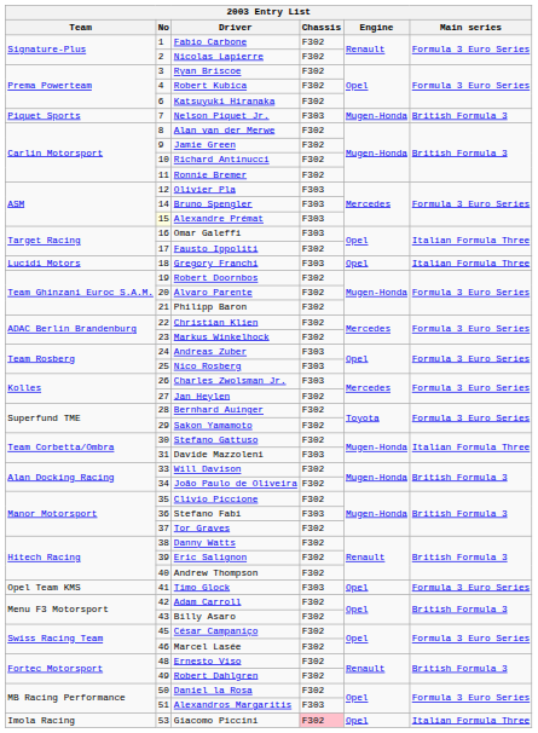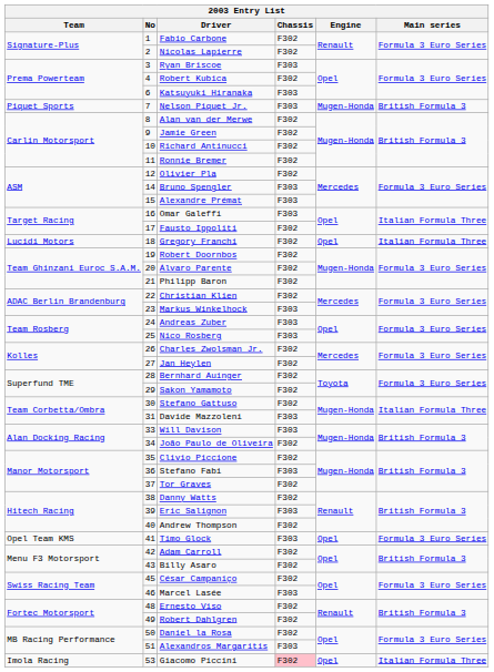 <table class="wikitable" style="font-size: 85%;">
 <tr>
 <th colspan=7>2003 Entry List</th>
 </tr>
 <tr>
 <th>Team</th>
 <th>No</th>
 <th>Driver</th>
 <th>Chassis</th>
 <th>Engine</th>
 <th>Main series</th>
 </tr>
 <tr>
 <td rowspan=2> <a href='#'>Signature-Plus</a></td>
 <td>1</td>
 <td> <a href='#'>Fabio Carbone</a></td>
 <td>F302</td>
 <td rowspan=2><a href='#'>Renault</a></td>
 <td rowspan=2><a href='#'>Formula 3 Euro Series</a></td>
 </tr>
 <tr>
 <td>2</td>
 <td> <a href='#'>Nicolas Lapierre</a></td>
 <td>F302</td>
 </tr>
 <tr>
 <td rowspan=3> <a href='#'>Prema Powerteam</a></td>
 <td>3</td>
 <td> <a href='#'>Ryan Briscoe</a></td>
-<td>F302</td>
+<td>F303</td>
 <td rowspan=3><a href='#'>Opel</a></td>
 <td rowspan=3><a href='#'>Formula 3 Euro Series</a></td>
 </tr>
 <tr>
 <td>4</td>
 <td> <a href='#'>Robert Kubica</a></td>
 <td>F302</td>
 </tr>
 <tr>
 <td>6</td>
 <td> <a href='#'>Katsuyuki Hiranaka</a></td>
-<td>F302</td>
+<td>F303</td>
 </tr>
 <tr>
 <td> <a href='#'>Piquet Sports</a></td>
 <td>7</td>
 <td> <a href='#'>Nelson Piquet Jr.</a></td>
 <td>F303</td>
 <td><a href='#'>Mugen-Honda</a></td>
 <td><a href='#'>British Formula 3</a></td>
 </tr>
 <tr>
 <td rowspan=4> <a href='#'>Carlin Motorsport</a></td>
 <td>8</td>
 <td> <a href='#'>Alan van der Merwe</a></td>
 <td>F302</td>
 <td rowspan=4><a href='#'>Mugen-Honda</a></td>
 <td rowspan=4><a href='#'>British Formula 3</a></td>
 </tr>
 <tr>
 <td>9</td>
 <td> <a href='#'>Jamie Green</a></td>
 <td>F302</td>
 </tr>
 <tr>
 <td>10</td>
 <td> <a href='#'>Richard Antinucci</a></td>
 <td>F302</td>
 </tr>
 <tr>
 <td>11</td>
 <td> <a href='#'>Ronnie Bremer</a></td>
 <td>F302</td>
 </tr>
 <tr>
 <td rowspan=3> <a href='#'>ASM</a></td>
 <td>12</td>
 <td> <a href='#'>Olivier Pla</a></td>
-<td>F303</td>
+<td>F302</td>
 <td rowspan=3><a href='#'>Mercedes</a></td>
 <td rowspan=3><a href='#'>Formula 3 Euro Series</a></td>
 </tr>
 <tr>
 <td>14</td>
 <td> <a href='#'>Bruno Spengler</a></td>
 <td>F303</td>
 </tr>
 <tr>
-<td style="background: lightyellow;">15</td>
+<td>15</td>
 <td> <a href='#'>Alexandre Prémat</a></td>
 <td>F303</td>
 </tr>
 <tr>
 <td rowspan=2> <a href='#'>Target Racing</a></td>
 <td>16</td>
 <td> Omar Galeffi</td>
 <td>F303</td>
 <td rowspan=2><a href='#'>Opel</a></td>
 <td rowspan=2><a href='#'>Italian Formula Three</a></td>
 </tr>
 <tr>
 <td>17</td>
 <td> <a href='#'>Fausto Ippoliti</a></td>
 <td>F302</td>
 </tr>
 <tr>
 <td> <a href='#'>Lucidi Motors</a></td>
 <td>18</td>
 <td> <a href='#'>Gregory Franchi</a></td>
-<td>F303</td>
+<td>F302</td>
 <td><a href='#'>Opel</a></td>
 <td><a href='#'>Italian Formula Three</a></td>
 </tr>
 <tr>
 <td rowspan=3> <a href='#'>Team Ghinzani Euroc S.A.M.</a></td>
 <td>19</td>
 <td> <a href='#'>Robert Doornbos</a></td>
 <td>F302</td>
 <td rowspan=3><a href='#'>Mugen-Honda</a></td>
 <td rowspan=3><a href='#'>Formula 3 Euro Series</a></td>
 </tr>
 <tr>
 <td>20</td>
 <td> <a href='#'>Álvaro Parente</a></td>
 <td>F302</td>
 </tr>
 <tr>
 <td>21</td>
 <td> Philipp Baron</td>
 <td>F302</td>
 </tr>
 <tr>
 <td rowspan=2> <a href='#'>ADAC Berlin Brandenburg</a></td>
 <td>22</td>
 <td> <a href='#'>Christian Klien</a></td>
 <td>F302</td>
 <td rowspan=2><a href='#'>Mercedes</a></td>
 <td rowspan=2><a href='#'>Formula 3 Euro Series</a></td>
 </tr>
 <tr>
 <td>23</td>
 <td> <a href='#'>Markus Winkelhock</a></td>
-<td>F302</td>
+<td>F303</td>
 </tr>
 <tr>
 <td rowspan=2> <a href='#'>Team Rosberg</a></td>
 <td>24</td>
 <td> <a href='#'>Andreas Zuber</a></td>
 <td>F303</td>
 <td rowspan=2><a href='#'>Opel</a></td>
 <td rowspan=2><a href='#'>Formula 3 Euro Series</a></td>
 </tr>
 <tr>
 <td>25</td>
 <td> <a href='#'>Nico Rosberg</a></td>
 <td>F303</td>
 </tr>
 <tr>
 <td rowspan=2> <a href='#'>Kolles</a></td>
 <td>26</td>
 <td> <a href='#'>Charles Zwolsman Jr.</a></td>
-<td>F303</td>
+<td>F302</td>
 <td rowspan=2><a href='#'>Mercedes</a></td>
 <td rowspan=2><a href='#'>Formula 3 Euro Series</a></td>
 </tr>
 <tr>
 <td>27</td>
 <td> <a href='#'>Jan Heylen</a></td>
 <td>F302</td>
 </tr>
 <tr>
 <td rowspan=2> Superfund TME</td>
 <td>28</td>
 <td> <a href='#'>Bernhard Auinger</a></td>
 <td>F302</td>
 <td rowspan=2><a href='#'>Toyota</a></td>
 <td rowspan=2><a href='#'>Formula 3 Euro Series</a></td>
 </tr>
 <tr>
 <td>29</td>
 <td> <a href='#'>Sakon Yamamoto</a></td>
 <td>F302</td>
 </tr>
 <tr>
 <td rowspan=2> <a href='#'>Team Corbetta/Ombra</a></td>
 <td>30</td>
 <td> <a href='#'>Stefano Gattuso</a></td>
 <td>F302</td>
 <td rowspan=2><a href='#'>Mugen-Honda</a></td>
 <td rowspan=2><a href='#'>Italian Formula Three</a></td>
 </tr>
 <tr>
 <td>31</td>
 <td> Davide Mazzoleni</td>
 <td>F303</td>
 </tr>
 <tr>
 <td rowspan=2> <a href='#'>Alan Docking Racing</a></td>
 <td>33</td>
 <td> <a href='#'>Will Davison</a></td>
-<td>F302</td>
+<td>F303</td>
 <td rowspan=2><a href='#'>Mugen-Honda</a></td>
 <td rowspan=2><a href='#'>British Formula 3</a></td>
 </tr>
 <tr>
 <td>34</td>
 <td> <a href='#'>João Paulo de Oliveira</a></td>
 <td>F302</td>
 </tr>
 <tr>
 <td rowspan=3> <a href='#'>Manor Motorsport</a></td>
 <td>35</td>
 <td> <a href='#'>Clivio Piccione</a></td>
 <td>F302</td>
 <td rowspan=3><a href='#'>Mugen-Honda</a></td>
 <td rowspan=3><a href='#'>British Formula 3</a></td>
 </tr>
 <tr>
 <td>36</td>
 <td> Stefano Fabi</td>
 <td>F303</td>
 </tr>
 <tr>
 <td>37</td>
 <td> <a href='#'>Tor Graves</a></td>
 <td>F302</td>
 </tr>
 <tr>
 <td rowspan=3> <a href='#'>Hitech Racing</a></td>
 <td>38</td>
 <td> <a href='#'>Danny Watts</a></td>
 <td>F302</td>
 <td rowspan=3><a href='#'>Renault</a></td>
 <td rowspan=3><a href='#'>British Formula 3</a></td>
 </tr>
 <tr>
 <td>39</td>
 <td> <a href='#'>Eric Salignon</a></td>
-<td>F302</td>
+<td>F303</td>
 </tr>
 <tr>
 <td>40</td>
 <td> Andrew Thompson</td>
 <td>F302</td>
 </tr>
 <tr>
 <td> Opel Team KMS</td>
 <td>41</td>
 <td> <a href='#'>Timo Glock</a></td>
 <td>F303</td>
 <td><a href='#'>Opel</a></td>
 <td><a href='#'>Formula 3 Euro Series</a></td>
 </tr>
 <tr>
 <td rowspan=2> Menu F3 Motorsport</td>
 <td>42</td>
 <td> <a href='#'>Adam Carroll</a></td>
 <td>F302</td>
 <td rowspan=2><a href='#'>Opel</a></td>
 <td rowspan=2><a href='#'>British Formula 3</a></td>
 </tr>
 <tr>
 <td>43</td>
 <td> Billy Asaro</td>
 <td>F302</td>
 </tr>
 <tr>
 <td rowspan=2> <a href='#'>Swiss Racing Team</a></td>
 <td>45</td>
 <td> <a href='#'>César Campaniço</a></td>
 <td>F302</td>
 <td rowspan=2><a href='#'>Opel</a></td>
 <td rowspan=2><a href='#'>Formula 3 Euro Series</a></td>
 </tr>
 <tr>
 <td>46</td>
 <td> Marcel Lasée</td>
-<td>F302</td>
+<td>F303</td>
 </tr>
 <tr>
 <td rowspan=2> <a href='#'>Fortec Motorsport</a></td>
 <td>48</td>
 <td> <a href='#'>Ernesto Viso</a></td>
 <td>F302</td>
 <td rowspan=2><a href='#'>Renault</a></td>
 <td rowspan=2><a href='#'>British Formula 3</a></td>
 </tr>
 <tr>
 <td>49</td>
 <td> <a href='#'>Robert Dahlgren</a></td>
 <td>F302</td>
 </tr>
 <tr>
 <td rowspan=2> MB Racing Performance</td>
 <td>50</td>
 <td> <a href='#'>Daniel la Rosa</a></td>
 <td>F302</td>
 <td rowspan=2><a href='#'>Opel</a></td>
 <td rowspan=2><a href='#'>Formula 3 Euro Series</a></td>
 </tr>
 <tr>
 <td>51</td>
 <td> <a href='#'>Alexandros Margaritis</a></td>
 <td>F303</td>
 </tr>
 <tr>
 <td> Imola Racing</td>
 <td>53</td>
 <td> Giacomo Piccini</td>
 <td style="background: pink;">F302</td>
 <td><a href='#'>Opel</a></td>
 <td><a href='#'>Italian Formula Three</a></td>
 </tr>
 </table>
